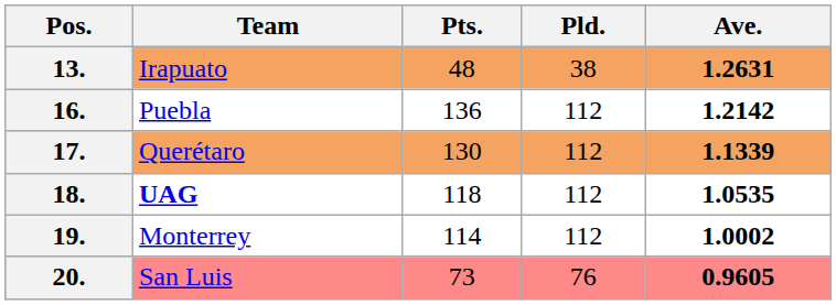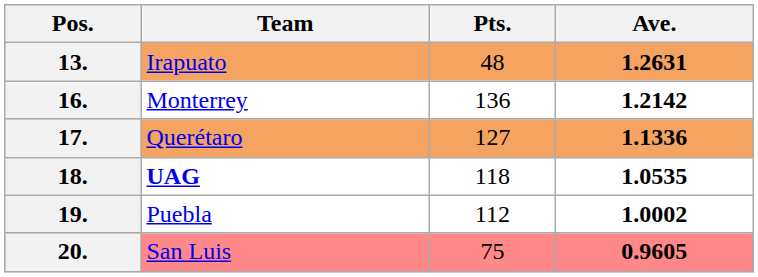 <table class="wikitable" style="border: 1px solid #ffffff; background-color: #f0f0f0" cellspacing="1" cellpadding="1" width="500">
 <tr bgcolor="#EFEFEF">
 <th align="center">Pos.</th>
 <th align="center">Team</th>
 <th align="center">Pts.</th>
-<th align="center">Pld.</th>
 <th align="center">Ave.</th>
 </tr>
 <tr align="left" valign="top" bgcolor="f4a460">
 <th align="center">13.</th>
 <td><a href='#'>Irapuato</a></td>
 <td align="center">48</td>
-<td align="center">38</td>
 <td align="center"><strong>1.2631</strong></td>
 </tr>
 <tr align="left" valign="top" bgcolor="ffffff">
 <th align="center">16.</th>
-<td><a href='#'>Puebla</a></td>
+<td><a href='#'>Monterrey</a></td>
 <td align="center">136</td>
-<td align="center">112</td>
 <td align="center"><strong>1.2142</strong></td>
 </tr>
 <tr align="left" valign="top" bgcolor="f4a460">
 <th align="center">17.</th>
 <td><a href='#'>Querétaro</a></td>
-<td align="center">130</td>
-<td align="center">112</td>
-<td align="center"><strong>1.1339</strong></td>
+<td align="center">127</td>
+<td align="center"><strong>1.1336</strong></td>
 </tr>
 <tr align="left" valign="top" bgcolor="ffffff">
 <th align="center">18.</th>
 <td><strong><a href='#'>UAG</a></strong></td>
 <td align="center">118</td>
-<td align="center">112</td>
 <td align="center"><strong>1.0535</strong></td>
 </tr>
 <tr align="left" valign="top" bgcolor="ffffff">
 <th align="center">19.</th>
-<td><a href='#'>Monterrey</a></td>
-<td align="center">114</td>
+<td><a href='#'>Puebla</a></td>
 <td align="center">112</td>
 <td align="center"><strong>1.0002</strong></td>
 </tr>
 <tr align="left" valign="top" bgcolor="ff8888">
 <th align="center">20.</th>
 <td><a href='#'>San Luis</a></td>
-<td align="center">73</td>
-<td align="center">76</td>
+<td align="center">75</td>
 <td align="center"><strong>0.9605</strong></td>
 </tr>
 </table>
